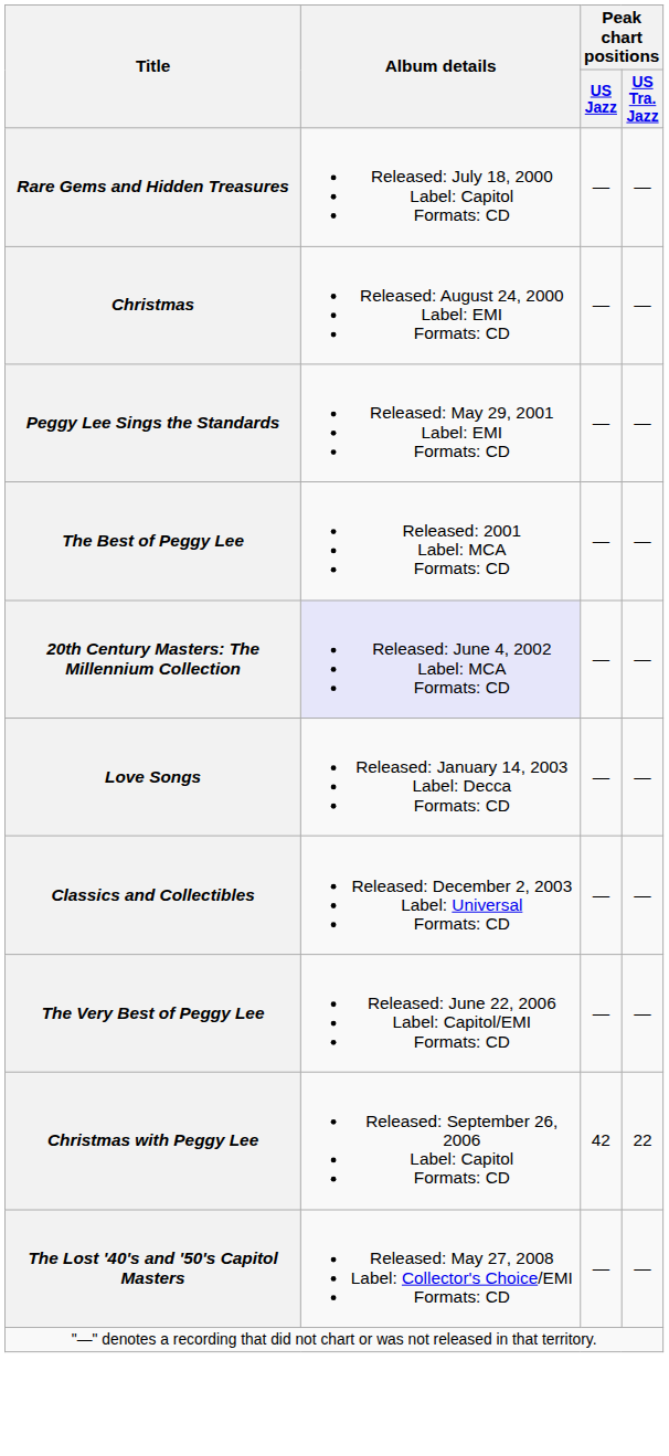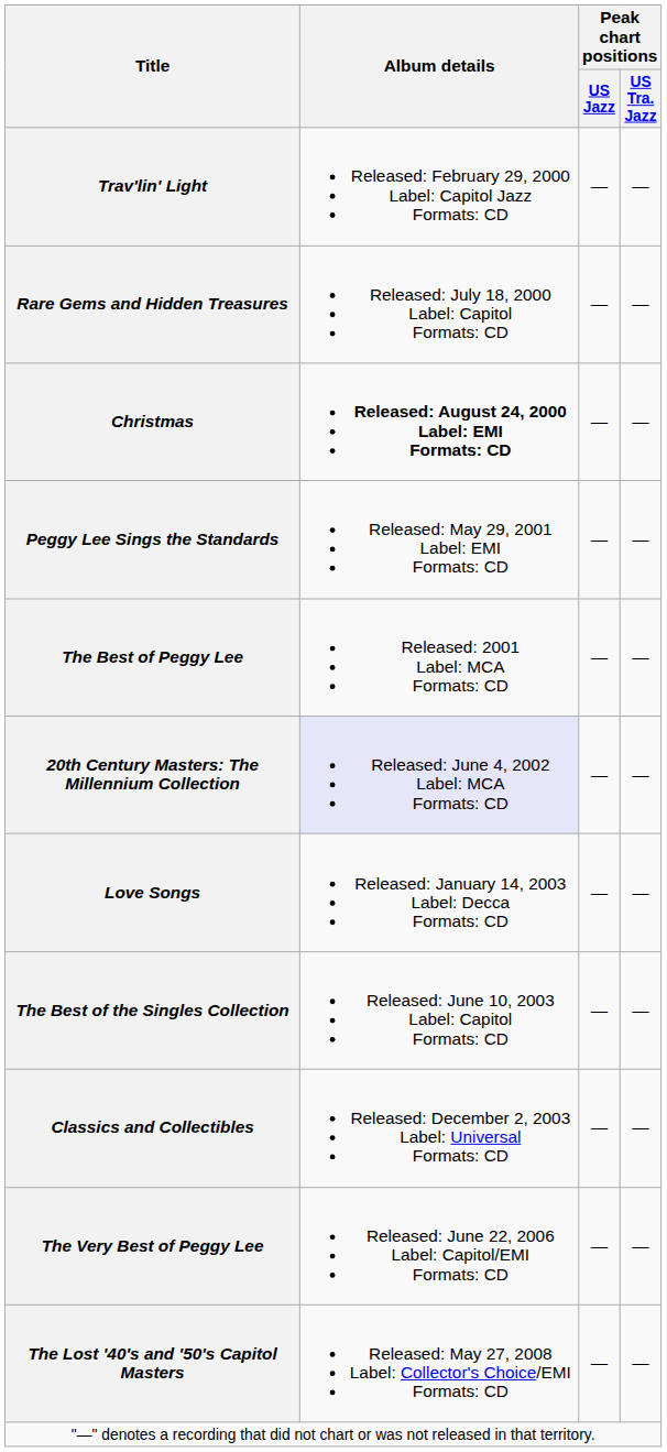 <table class="wikitable plainrowheaders" style="text-align:center;">
 <tr>
 <th scope="col" rowspan="2" style="width:17em;">Title</th>
 <th scope="col" rowspan="2" style="width:16em;">Album details</th>
 <th scope="col" colspan="2">Peak chart positions</th>
 </tr>
 <tr>
 <th scope="col" style="width:2em;font-size:90%;"><a href='#'>US Jazz</a><br></th>
 <th scope="col" style="width:2em;font-size:90%;"><a href='#'>US Tra. Jazz</a><br></th>
 </tr>
 <tr>
+<th scope="row"><em>Trav'lin' Light</em></th>
+<td><br><ul><li>Released: February 29, 2000</li><li>Label: Capitol Jazz</li><li>Formats: CD</li></ul></td>
+<td>—</td>
+<td>—</td>
+</tr>
+<tr>
 <th scope="row"><em>Rare Gems and Hidden Treasures</em></th>
 <td><br><ul><li>Released: July 18, 2000</li><li>Label: Capitol</li><li>Formats: CD</li></ul></td>
 <td>—</td>
 <td>—</td>
 </tr>
 <tr>
 <th scope="row"><em>Christmas</em></th>
-<td><br><ul><li>Released: August 24, 2000</li><li>Label: EMI</li><li>Formats: CD</li></ul></td>
+<td><strong><br><ul><li>Released: August 24, 2000</li><li>Label: EMI</li><li>Formats: CD</li></ul></strong></td>
 <td>—</td>
 <td>—</td>
 </tr>
 <tr>
 <th scope="row"><em>Peggy Lee Sings the Standards</em></th>
 <td><br><ul><li>Released: May 29, 2001</li><li>Label: EMI</li><li>Formats: CD</li></ul></td>
 <td>—</td>
 <td>—</td>
 </tr>
 <tr>
 <th scope="row"><em>The Best of Peggy Lee</em></th>
 <td><br><ul><li>Released: 2001</li><li>Label: MCA</li><li>Formats: CD</li></ul></td>
 <td>—</td>
 <td>—</td>
 </tr>
 <tr>
 <th scope="row"><em>20th Century Masters: The Millennium Collection</em></th>
 <td style="background: lavender;"><br><ul><li>Released: June 4, 2002</li><li>Label: MCA</li><li>Formats: CD</li></ul></td>
 <td>—</td>
 <td>—</td>
 </tr>
 <tr>
 <th scope="row"><em>Love Songs</em></th>
 <td><br><ul><li>Released: January 14, 2003</li><li>Label: Decca</li><li>Formats: CD</li></ul></td>
 <td>—</td>
 <td>—</td>
 </tr>
 <tr>
+<th scope="row"><em>The Best of the Singles Collection</em></th>
+<td><br><ul><li>Released: June 10, 2003</li><li>Label: Capitol</li><li>Formats: CD</li></ul></td>
+<td>—</td>
+<td>—</td>
+</tr>
+<tr>
 <th scope="row"><em>Classics and Collectibles</em></th>
 <td><br><ul><li>Released: December 2, 2003</li><li>Label: <a href='#'>Universal</a></li><li>Formats: CD</li></ul></td>
 <td>—</td>
 <td>—</td>
 </tr>
 <tr>
 <th scope="row"><em>The Very Best of Peggy Lee</em></th>
 <td><br><ul><li>Released: June 22, 2006</li><li>Label: Capitol/EMI</li><li>Formats: CD</li></ul></td>
 <td>—</td>
 <td>—</td>
 </tr>
 <tr>
-<th scope="row"><em>Christmas with Peggy Lee</em></th>
-<td><br><ul><li>Released: September 26, 2006</li><li>Label: Capitol</li><li>Formats: CD</li></ul></td>
-<td>42</td>
-<td>22</td>
-</tr>
-<tr>
 <th scope="row"><em>The Lost '40's and '50's Capitol Masters</em></th>
 <td><br><ul><li>Released: May 27, 2008</li><li>Label: <a href='#'>Collector's Choice</a>/EMI</li><li>Formats: CD</li></ul></td>
 <td>—</td>
 <td>—</td>
 </tr>
 <tr>
 <td colspan="4" style="font-size:90%">"—" denotes a recording that did not chart or was not released in that territory.</td>
 </tr>
 </table>
